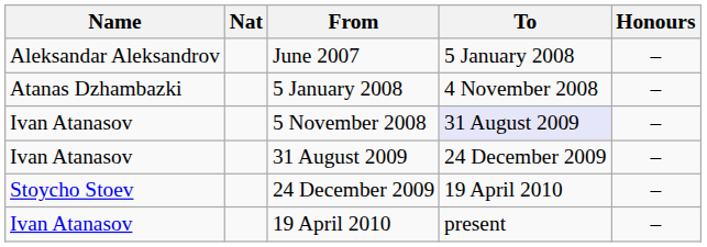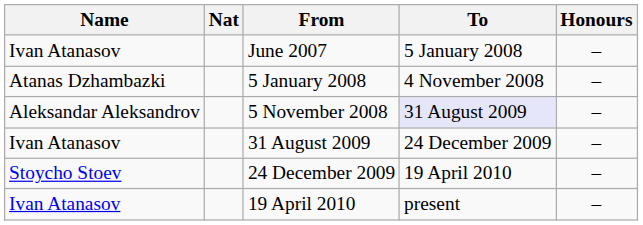 <table class="wikitable" style="text-align: center">
 <tr>
 <th rowspan="1">Name</th>
 <th rowspan="1">Nat</th>
 <th rowspan="1">From</th>
 <th rowspan="1">To</th>
 <th rowspan="1">Honours</th>
 </tr>
 <tr>
-<td align=left>Aleksandar Aleksandrov</td>
+<td align=left>Ivan Atanasov</td>
 <td></td>
 <td align=left>June 2007</td>
 <td align=left>5 January 2008</td>
 <td>–</td>
 </tr>
 <tr>
 <td align=left>Atanas Dzhambazki</td>
 <td></td>
 <td align=left>5 January 2008</td>
 <td align=left>4 November 2008</td>
 <td>–</td>
 </tr>
 <tr>
-<td align=left>Ivan Atanasov</td>
+<td align=left>Aleksandar Aleksandrov</td>
 <td></td>
 <td align=left>5 November 2008</td>
 <td align=left style="background: lavender;">31 August 2009</td>
 <td>–</td>
 </tr>
 <tr>
 <td align=left>Ivan Atanasov</td>
 <td></td>
 <td align=left>31 August 2009</td>
 <td align=left>24 December 2009</td>
 <td>–</td>
 </tr>
 <tr>
 <td align=left><a href='#'>Stoycho Stoev</a></td>
 <td></td>
 <td align=left>24 December 2009</td>
 <td align=left>19 April  2010</td>
 <td>–</td>
 </tr>
 <tr>
 <td align=left><a href='#'>Ivan Atanasov</a></td>
 <td></td>
 <td align=left>19 April 2010</td>
 <td align=left>present</td>
 <td>–</td>
 </tr>
 </table>
